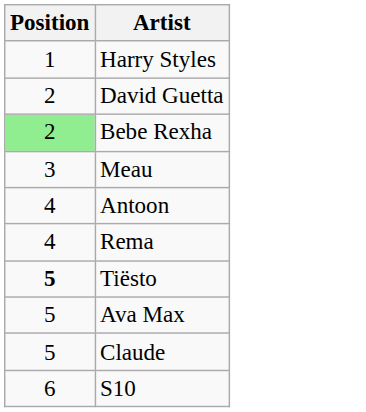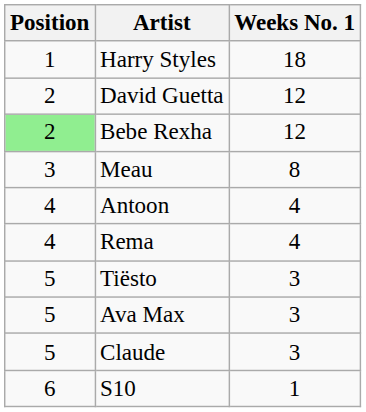 <table class="wikitable sortable">
 <tr>
 <th>Position</th>
 <th>Artist</th>
+<th>Weeks No. 1</th>
 </tr>
 <tr>
 <td align="center">1</td>
 <td>Harry Styles</td>
+<td align="center">18</td>
 </tr>
 <tr>
 <td align="center">2</td>
 <td>David Guetta</td>
+<td align="center">12</td>
 </tr>
 <tr>
 <td align="center" style="background: lightgreen;">2</td>
 <td>Bebe Rexha</td>
+<td align="center">12</td>
 </tr>
 <tr>
 <td align="center">3</td>
 <td>Meau</td>
+<td align="center">8</td>
 </tr>
 <tr>
 <td align="center">4</td>
 <td>Antoon</td>
+<td align="center">4</td>
 </tr>
 <tr>
 <td align="center">4</td>
 <td>Rema</td>
+<td align="center">4</td>
 </tr>
 <tr>
-<td align="center"><strong>5</strong></td>
+<td align="center">5</td>
 <td>Tiësto</td>
+<td align="center">3</td>
 </tr>
 <tr>
 <td align="center">5</td>
 <td>Ava Max</td>
+<td align="center">3</td>
 </tr>
 <tr>
 <td align="center">5</td>
 <td>Claude</td>
+<td align="center">3</td>
 </tr>
 <tr>
 <td align="center">6</td>
 <td>S10</td>
+<td align="center">1</td>
 </tr>
 </table>
